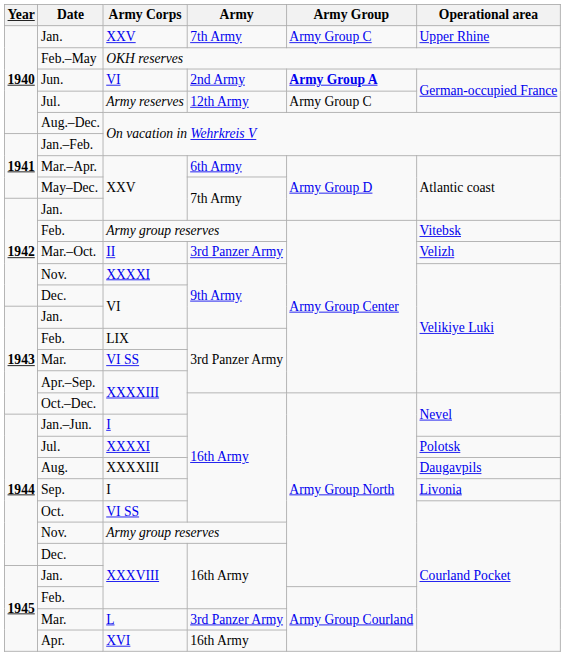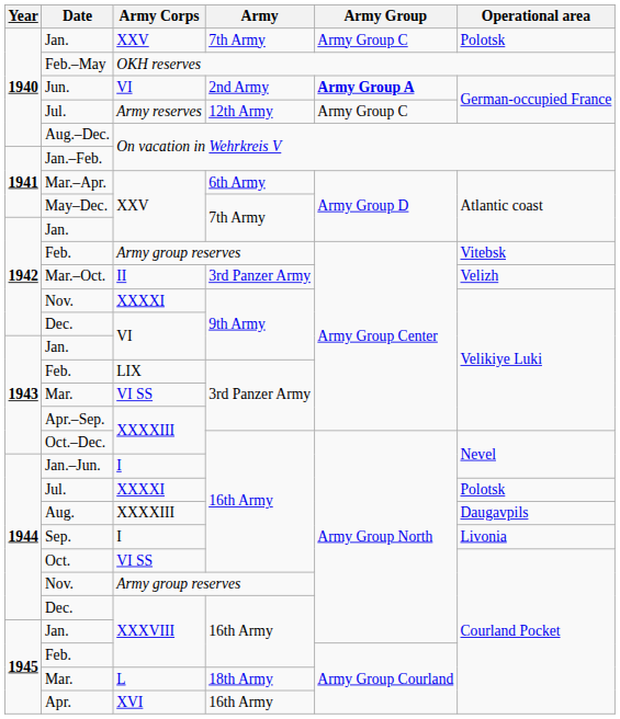 <table class="wikitable">
 <tr>
 <th><u>Year</u></th>
 <th>Date</th>
 <th>Army Corps</th>
 <th>Army</th>
 <th>Army Group</th>
 <th>Operational area</th>
 </tr>
 <tr>
 <td rowspan="5"><strong><u>1940</u></strong></td>
 <td>Jan.</td>
 <td><a href='#'>XXV</a></td>
 <td><a href='#'>7th Army</a></td>
 <td><a href='#'>Army Group C</a></td>
-<td><a href='#'>Upper Rhine</a></td>
+<td><a href='#'>Polotsk</a></td>
 </tr>
 <tr>
 <td>Feb.–May</td>
 <td colspan="4"><em>OKH reserves</em></td>
 </tr>
 <tr>
 <td>Jun.</td>
 <td><a href='#'>VI</a></td>
 <td><a href='#'>2nd Army</a></td>
 <td><strong><a href='#'>Army Group A</a></strong></td>
 <td rowspan="2"><a href='#'>German-occupied France</a></td>
 </tr>
 <tr>
 <td>Jul.</td>
 <td><em>Army reserves</em></td>
 <td><a href='#'>12th Army</a></td>
 <td>Army Group C</td>
 </tr>
 <tr>
 <td>Aug.–Dec.</td>
 <td colspan="4" rowspan="2"><em>On vacation in <a href='#'>Wehrkreis V</a></em></td>
 </tr>
 <tr>
 <td rowspan="3"><strong><u>1941</u></strong></td>
 <td>Jan.–Feb.</td>
 </tr>
 <tr>
 <td>Mar.–Apr.</td>
 <td rowspan="3">XXV</td>
 <td><a href='#'>6th Army</a></td>
 <td rowspan="3"><a href='#'>Army Group D</a></td>
 <td rowspan="3">Atlantic coast</td>
 </tr>
 <tr>
 <td>May–Dec.</td>
 <td rowspan="2">7th Army</td>
 </tr>
 <tr>
 <td rowspan="5"><strong><u>1942</u></strong></td>
 <td>Jan.</td>
 </tr>
 <tr>
 <td>Feb.</td>
 <td colspan="2"><em>Army group reserves</em></td>
 <td rowspan="8"><a href='#'>Army Group Center</a></td>
 <td><a href='#'>Vitebsk</a></td>
 </tr>
 <tr>
 <td>Mar.–Oct.</td>
 <td><a href='#'>II</a></td>
 <td><a href='#'>3rd Panzer Army</a></td>
 <td><a href='#'>Velizh</a></td>
 </tr>
 <tr>
 <td>Nov.</td>
 <td><a href='#'>XXXXI</a></td>
 <td rowspan="3"><a href='#'>9th Army</a></td>
 <td rowspan="6"><a href='#'>Velikiye Luki</a></td>
 </tr>
 <tr>
 <td>Dec.</td>
 <td rowspan="2">VI</td>
 </tr>
 <tr>
 <td rowspan="5"><strong><u>1943</u></strong></td>
 <td>Jan.</td>
 </tr>
 <tr>
 <td>Feb.</td>
 <td>LIX</td>
 <td rowspan="3">3rd Panzer Army</td>
 </tr>
 <tr>
 <td>Mar.</td>
 <td><a href='#'>VI SS</a></td>
 </tr>
 <tr>
 <td>Apr.–Sep.</td>
 <td rowspan="2"><a href='#'>XXXXIII</a></td>
 </tr>
 <tr>
 <td>Oct.–Dec.</td>
 <td rowspan="6"><a href='#'>16th Army</a></td>
 <td rowspan="9"><a href='#'>Army Group North</a></td>
 <td rowspan="2"><a href='#'>Nevel</a></td>
 </tr>
 <tr>
 <td rowspan="7"><strong><u>1944</u></strong></td>
 <td>Jan.–Jun.</td>
 <td><a href='#'>I</a></td>
 </tr>
 <tr>
 <td>Jul.</td>
 <td><a href='#'>XXXXI</a></td>
 <td><a href='#'>Polotsk</a></td>
 </tr>
 <tr>
 <td>Aug.</td>
 <td>XXXXIII</td>
 <td><a href='#'>Daugavpils</a></td>
 </tr>
 <tr>
 <td>Sep.</td>
 <td>I</td>
 <td><a href='#'>Livonia</a></td>
 </tr>
 <tr>
 <td>Oct.</td>
 <td><a href='#'>VI SS</a></td>
 <td rowspan="7"><a href='#'>Courland Pocket</a></td>
 </tr>
 <tr>
 <td>Nov.</td>
 <td colspan="2"><em>Army group reserves</em></td>
 </tr>
 <tr>
 <td>Dec.</td>
 <td rowspan="3"><a href='#'>XXXVIII</a></td>
 <td rowspan="3">16th Army</td>
 </tr>
 <tr>
 <td rowspan="4"><strong><u>1945</u></strong></td>
 <td>Jan.</td>
 </tr>
 <tr>
 <td>Feb.</td>
 <td rowspan="3"><a href='#'>Army Group Courland</a></td>
 </tr>
 <tr>
 <td>Mar.</td>
 <td><a href='#'>L</a></td>
-<td><a href='#'>3rd Panzer Army</a></td>
+<td><a href='#'>18th Army</a></td>
 </tr>
 <tr>
 <td>Apr.</td>
 <td><a href='#'>XVI</a></td>
 <td>16th Army</td>
 </tr>
 </table>
